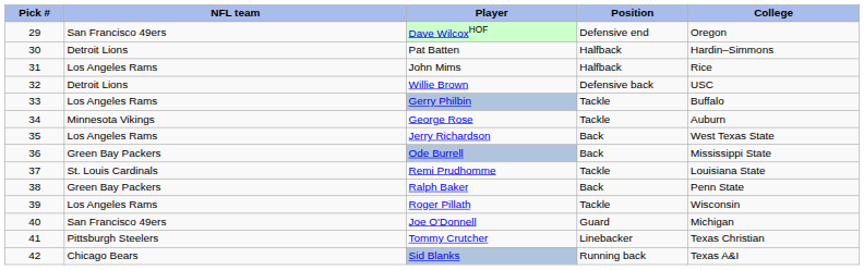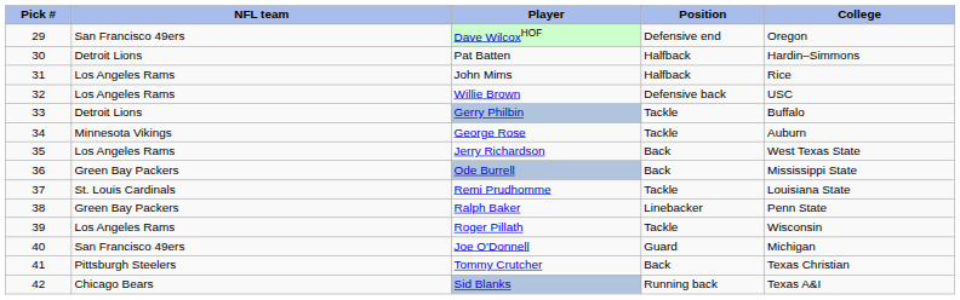 <table class="wikitable sortable sortable" style="width: 100%">
 <tr>
 <th style="background:#A8BDEC;" width=7%>Pick #</th>
 <th width=40% style="background:#A8BDEC;">NFL team</th>
 <th width=20% style="background:#A8BDEC;">Player</th>
 <th width=13% style="background:#A8BDEC;">Position</th>
 <th style="background:#A8BDEC;">College</th>
 </tr>
 <tr>
 <td align=center>29</td>
 <td>San Francisco 49ers</td>
 <td bgcolor="#CCFFCC"><a href='#'>Dave Wilcox</a><sup>HOF</sup></td>
 <td>Defensive end</td>
 <td>Oregon</td>
 </tr>
 <tr>
 <td align=center>30</td>
 <td>Detroit Lions</td>
 <td>Pat Batten</td>
 <td>Halfback</td>
 <td>Hardin–Simmons</td>
 </tr>
 <tr>
 <td align=center>31</td>
 <td>Los Angeles Rams</td>
 <td>John Mims</td>
 <td>Halfback</td>
 <td>Rice</td>
 </tr>
 <tr>
 <td align=center>32</td>
-<td>Detroit Lions</td>
+<td>Los Angeles Rams</td>
 <td><a href='#'>Willie Brown</a></td>
 <td>Defensive back</td>
 <td>USC</td>
 </tr>
 <tr>
 <td align=center>33</td>
-<td>Los Angeles Rams</td>
+<td>Detroit Lions</td>
 <td bgcolor="lightsteelblue"><a href='#'>Gerry Philbin</a></td>
 <td>Tackle</td>
 <td>Buffalo</td>
 </tr>
 <tr>
 <td align=center>34</td>
 <td>Minnesota Vikings</td>
 <td><a href='#'>George Rose</a></td>
 <td>Tackle</td>
 <td>Auburn</td>
 </tr>
 <tr>
 <td align=center>35</td>
 <td>Los Angeles Rams</td>
 <td><a href='#'>Jerry Richardson</a></td>
 <td>Back</td>
 <td>West Texas State</td>
 </tr>
 <tr>
 <td align=center>36</td>
 <td>Green Bay Packers</td>
 <td bgcolor="lightsteelblue"><a href='#'>Ode Burrell</a></td>
 <td>Back</td>
 <td>Mississippi State</td>
 </tr>
 <tr>
 <td align=center>37</td>
 <td>St. Louis Cardinals</td>
 <td><a href='#'>Remi Prudhomme</a></td>
 <td>Tackle</td>
 <td>Louisiana State</td>
 </tr>
 <tr>
 <td align=center>38</td>
 <td>Green Bay Packers</td>
 <td><a href='#'>Ralph Baker</a></td>
-<td>Back</td>
+<td>Linebacker</td>
 <td>Penn State</td>
 </tr>
 <tr>
 <td align=center>39</td>
 <td>Los Angeles Rams</td>
 <td><a href='#'>Roger Pillath</a></td>
 <td>Tackle</td>
 <td>Wisconsin</td>
 </tr>
 <tr>
 <td align=center>40</td>
 <td>San Francisco 49ers</td>
 <td><a href='#'>Joe O'Donnell</a></td>
 <td>Guard</td>
 <td>Michigan</td>
 </tr>
 <tr>
 <td align=center>41</td>
 <td>Pittsburgh Steelers</td>
 <td><a href='#'>Tommy Crutcher</a></td>
-<td>Linebacker</td>
+<td>Back</td>
 <td>Texas Christian</td>
 </tr>
 <tr>
 <td align=center>42</td>
 <td>Chicago Bears</td>
 <td bgcolor="lightsteelblue"><a href='#'>Sid Blanks</a></td>
 <td>Running back</td>
 <td>Texas A&I</td>
 </tr>
 </table>
